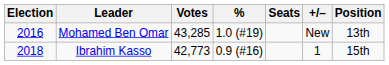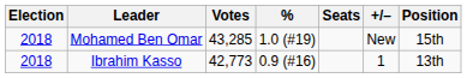 <table class=wikitable style=text-align:center>
 <tr>
 <th>Election</th>
 <th>Leader</th>
 <th>Votes</th>
 <th>%</th>
 <th>Seats</th>
 <th>+/–</th>
 <th>Position</th>
 </tr>
 <tr>
-<td><a href='#'>2016</a></td>
+<td><a href='#'>2018</a></td>
 <td><a href='#'>Mohamed Ben Omar</a></td>
 <td>43,285</td>
 <td>1.0 (#19)</td>
 <td></td>
 <td>New</td>
-<td>13th</td>
+<td>15th</td>
 </tr>
 <tr>
 <td><a href='#'>2018</a></td>
 <td><a href='#'>Ibrahim Kasso</a></td>
 <td>42,773</td>
 <td>0.9 (#16)</td>
 <td></td>
 <td> 1</td>
-<td>15th</td>
+<td>13th</td>
 </tr>
 </table>
